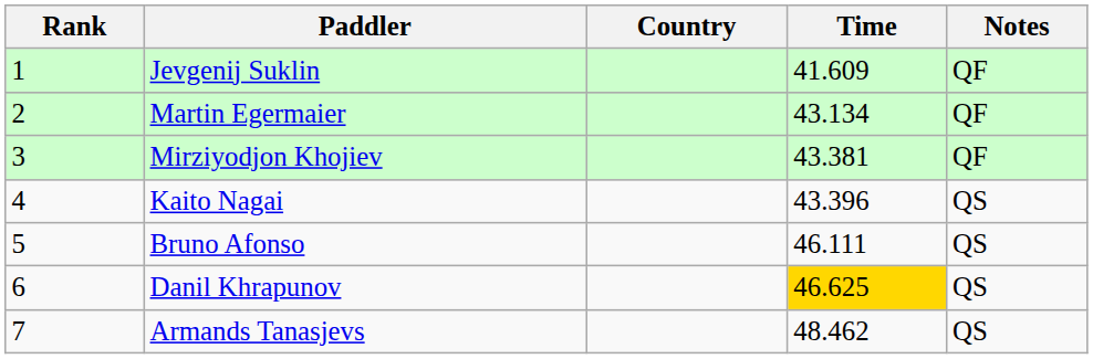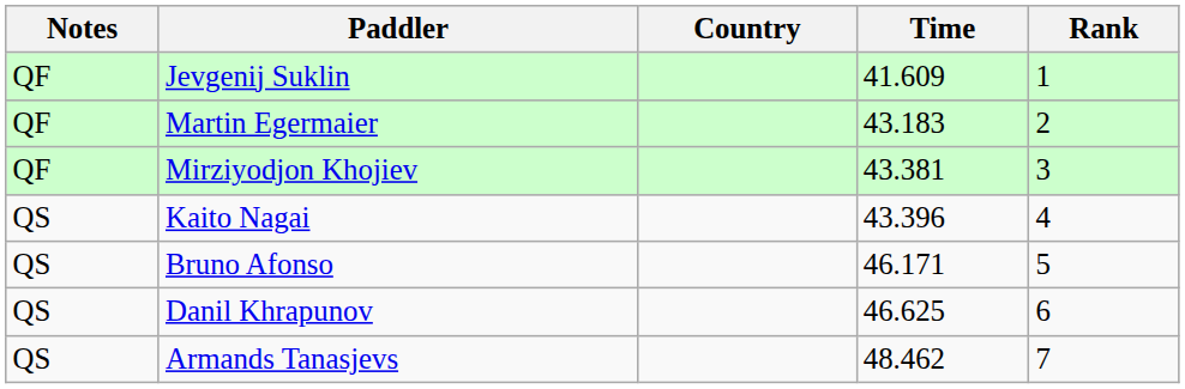 <table class="wikitable" width=50%>
 <tr>
-<th>Rank</th>
+<th>Notes</th>
 <th>Paddler</th>
 <th>Country</th>
 <th>Time</th>
-<th>Notes</th>
+<th>Rank</th>
 </tr>
 <tr bgcolor=ccffcc>
-<td>1</td>
+<td>QF</td>
 <td><a href='#'>Jevgenij Suklin</a></td>
 <td></td>
 <td>41.609</td>
-<td>QF</td>
+<td>1</td>
 </tr>
 <tr bgcolor=ccffcc>
-<td>2</td>
+<td>QF</td>
 <td><a href='#'>Martin Egermaier</a></td>
 <td></td>
-<td>43.134</td>
-<td>QF</td>
+<td>43.183</td>
+<td>2</td>
 </tr>
 <tr bgcolor=ccffcc>
-<td>3</td>
+<td>QF</td>
 <td><a href='#'>Mirziyodjon Khojiev</a></td>
 <td></td>
 <td>43.381</td>
-<td>QF</td>
+<td>3</td>
 </tr>
 <tr>
-<td>4</td>
+<td>QS</td>
 <td><a href='#'>Kaito Nagai</a></td>
 <td></td>
 <td>43.396</td>
-<td>QS</td>
+<td>4</td>
 </tr>
 <tr>
-<td>5</td>
+<td>QS</td>
 <td><a href='#'>Bruno Afonso</a></td>
 <td></td>
-<td>46.111</td>
-<td>QS</td>
+<td>46.171</td>
+<td>5</td>
 </tr>
 <tr>
-<td>6</td>
+<td>QS</td>
 <td><a href='#'>Danil Khrapunov</a></td>
 <td></td>
-<td style="background: gold;">46.625</td>
-<td>QS</td>
+<td>46.625</td>
+<td>6</td>
 </tr>
 <tr>
-<td>7</td>
+<td>QS</td>
 <td><a href='#'>Armands Tanasjevs</a></td>
 <td></td>
 <td>48.462</td>
-<td>QS</td>
+<td>7</td>
 </tr>
 </table>
